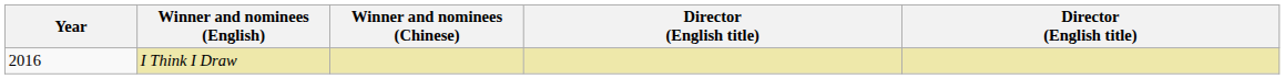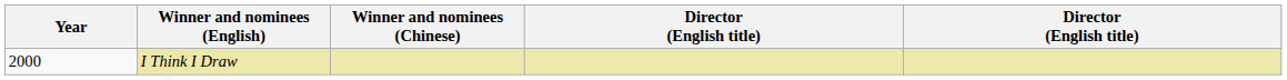 <table class="wikitable" style="width:100%;">
 <tr style="background:#bebebe">
 <th width="100"><strong>Year</strong></th>
 <th width="150"><strong>Winner and nominees<br>(English)</strong></th>
 <th width="150"><strong>Winner and nominees<br>(Chinese)</strong></th>
 <th width="300"><strong>Director<br>(English title)</strong></th>
 <th width="300"><strong>Director<br>(English title)</strong></th>
 </tr>
 <tr>
-<td rowspan="1">2016</td>
+<td rowspan="1">2000</td>
 <td style="background:#EEE8AA;"><em>I Think I Draw</em></td>
 <td style="background:#EEE8AA;"></td>
 <td style="background:#EEE8AA;"></td>
 <td style="background:#EEE8AA;"></td>
 </tr>
 </table>
